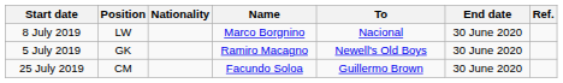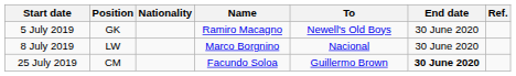 <table class="wikitable" style="text-align:center; font-size:90%; ">
 <tr>
 <th style="background:#; color:#; width:110px;">Start date</th>
 <th style="background:#; color:#; width:50px;">Position</th>
 <th style="background:#; color:#; width:50px;">Nationality</th>
 <th style="background:#; color:#; width:125px;">Name</th>
 <th style="background:#; color:#; width:155px;">To</th>
 <th style="background:#; color:#; width:100px;">End date</th>
 <th style="background:#; color:#; width:25px;">Ref.</th>
 </tr>
 <tr>
+<td>5 July 2019</td>
+<td>GK</td>
+<td></td>
+<td><a href='#'>Ramiro Macagno</a></td>
+<td> <a href='#'>Newell's Old Boys</a></td>
+<td>30 June 2020</td>
+<td></td>
+</tr>
+<tr>
 <td>8 July 2019</td>
 <td>LW</td>
 <td></td>
 <td><a href='#'>Marco Borgnino</a></td>
 <td> <a href='#'>Nacional</a></td>
 <td>30 June 2020</td>
 <td></td>
 </tr>
 <tr>
-<td>5 July 2019</td>
-<td>GK</td>
-<td></td>
-<td><a href='#'>Ramiro Macagno</a></td>
-<td> <a href='#'>Newell's Old Boys</a></td>
-<td>30 June 2020</td>
-<td></td>
-</tr>
-<tr>
 <td>25 July 2019</td>
 <td>CM</td>
 <td></td>
 <td><a href='#'>Facundo Soloa</a></td>
 <td> <a href='#'>Guillermo Brown</a></td>
-<td>30 June 2020</td>
+<td><strong>30 June 2020</strong></td>
 <td></td>
 </tr>
 </table>
